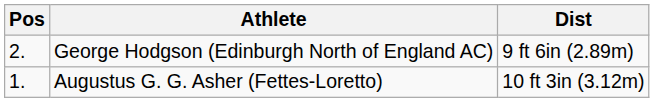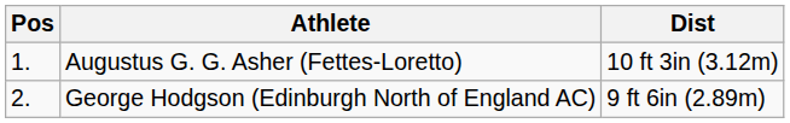 <table class="wikitable">
 <tr>
 <th>Pos</th>
 <th>Athlete</th>
 <th>Dist</th>
 </tr>
 <tr>
+<td>1.</td>
+<td>Augustus G. G. Asher (Fettes-Loretto)</td>
+<td>10 ft 3in (3.12m)</td>
+</tr>
+<tr>
 <td>2.</td>
 <td>George Hodgson (Edinburgh North of England AC)</td>
 <td>9 ft 6in (2.89m)</td>
 </tr>
-<tr>
-<td>1.</td>
-<td>Augustus G. G. Asher (Fettes-Loretto)</td>
-<td>10 ft 3in (3.12m)</td>
-</tr>
 </table>
